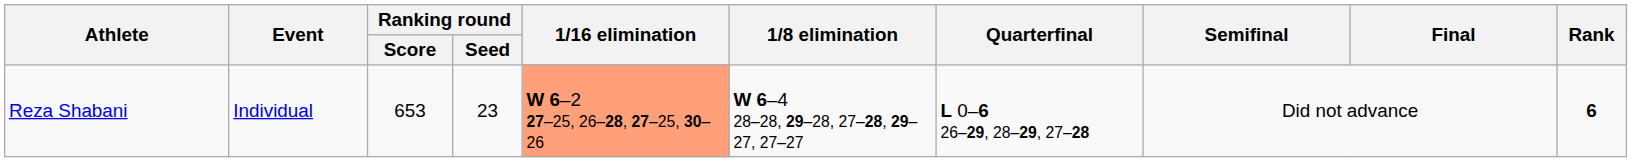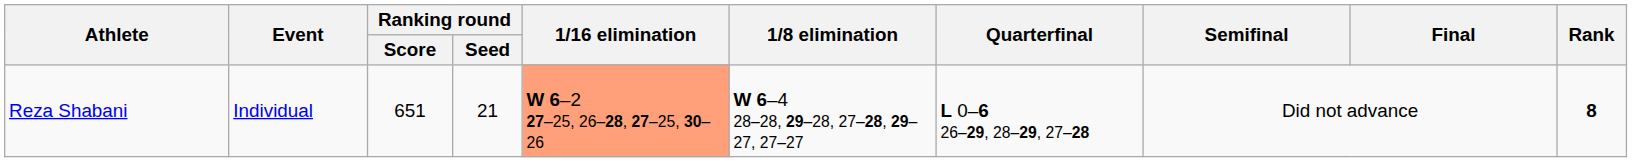 <table class="wikitable" width="98%" style="text-align:left; font-size:90%">
 <tr>
 <th rowspan="2" width="13%">Athlete</th>
 <th rowspan="2" width="8%">Event</th>
 <th colspan="2">Ranking round</th>
 <th rowspan="2" width="12%">1/16 elimination</th>
 <th rowspan="2" width="12%">1/8 elimination</th>
 <th rowspan="2" width="12%">Quarterfinal</th>
 <th rowspan="2" width="12%">Semifinal</th>
 <th rowspan="2" width="12%">Final</th>
 <th rowspan="2" width="4%">Rank</th>
 </tr>
 <tr>
 <th width="5%">Score</th>
 <th width="4%">Seed</th>
 </tr>
 <tr>
 <td><a href='#'>Reza Shabani</a></td>
 <td><a href='#'>Individual</a></td>
-<td align="center">653</td>
-<td align="center">23</td>
+<td align="center">651</td>
+<td align="center">21</td>
 <td style="background: lightsalmon;"><br><strong>W</strong> <strong>6</strong>–2<br><small><strong>27</strong>–25, 26–<strong>28</strong>, <strong>27</strong>–25, <strong>30</strong>–26</small></td>
 <td><br><strong>W</strong> <strong>6</strong>–4<br><small>28–28, <strong>29</strong>–28, 27–<strong>28</strong>, <strong>29</strong>–27, 27–27</small></td>
 <td><br><strong>L</strong> 0–<strong>6</strong><br><small>26–<strong>29</strong>, 28–<strong>29</strong>, 27–<strong>28</strong></small></td>
 <td colspan=2 align=center>Did not advance</td>
-<td align="center"><strong>6</strong></td>
+<td align="center"><strong>8</strong></td>
 </tr>
 </table>
